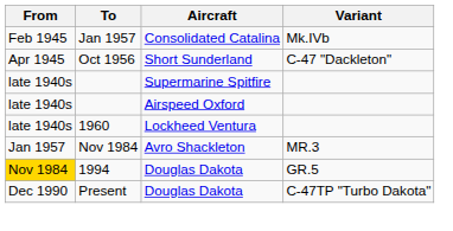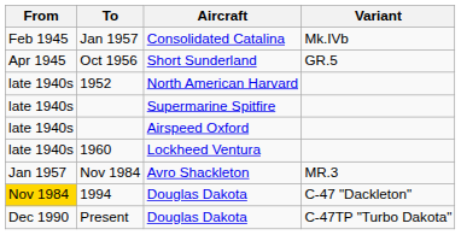 <table class="wikitable">
 <tr>
 <th>From</th>
 <th>To</th>
 <th>Aircraft</th>
 <th>Variant</th>
 </tr>
 <tr>
 <td>Feb 1945</td>
 <td>Jan 1957</td>
 <td><a href='#'>Consolidated Catalina</a></td>
 <td>Mk.IVb</td>
 </tr>
 <tr>
 <td>Apr 1945</td>
 <td>Oct 1956</td>
 <td><a href='#'>Short Sunderland</a></td>
-<td>C-47 "Dackleton"</td>
+<td>GR.5</td>
+</tr>
+<tr>
+<td>late 1940s</td>
+<td>1952</td>
+<td><a href='#'>North American Harvard</a></td>
+<td></td>
 </tr>
 <tr>
 <td>late 1940s</td>
 <td></td>
 <td><a href='#'>Supermarine Spitfire</a></td>
 <td></td>
 </tr>
 <tr>
 <td>late 1940s</td>
 <td></td>
 <td><a href='#'>Airspeed Oxford</a></td>
 <td></td>
 </tr>
 <tr>
 <td>late 1940s</td>
 <td>1960</td>
 <td><a href='#'>Lockheed Ventura</a></td>
 <td></td>
 </tr>
 <tr>
 <td>Jan 1957</td>
 <td>Nov 1984</td>
 <td><a href='#'>Avro Shackleton</a></td>
 <td>MR.3</td>
 </tr>
 <tr>
 <td style="background: gold;">Nov 1984</td>
 <td>1994</td>
 <td><a href='#'>Douglas Dakota</a></td>
-<td>GR.5</td>
+<td>C-47 "Dackleton"</td>
 </tr>
 <tr>
 <td>Dec 1990</td>
 <td>Present</td>
 <td><a href='#'>Douglas Dakota</a></td>
 <td>C-47TP "Turbo Dakota"</td>
 </tr>
 </table>
